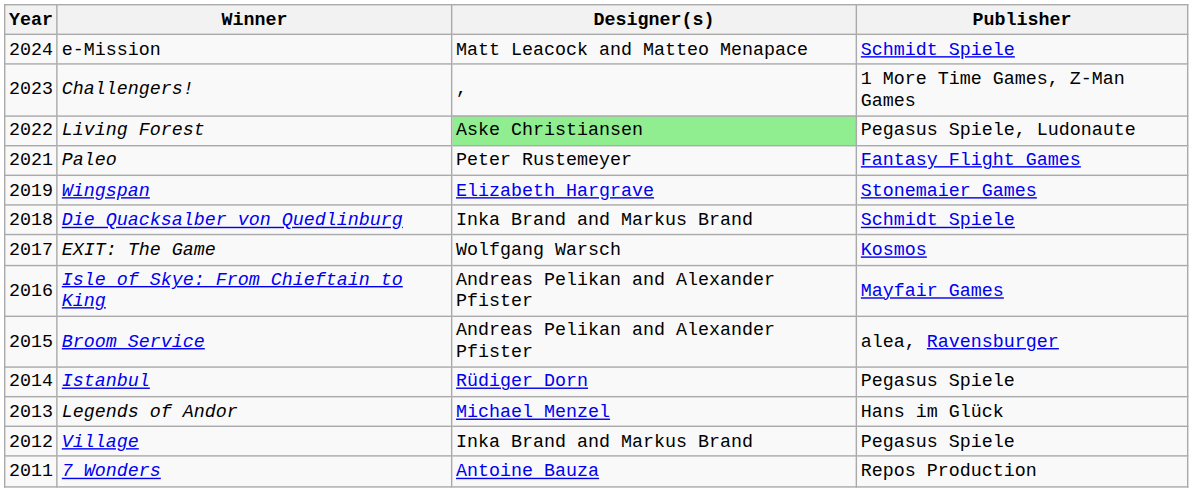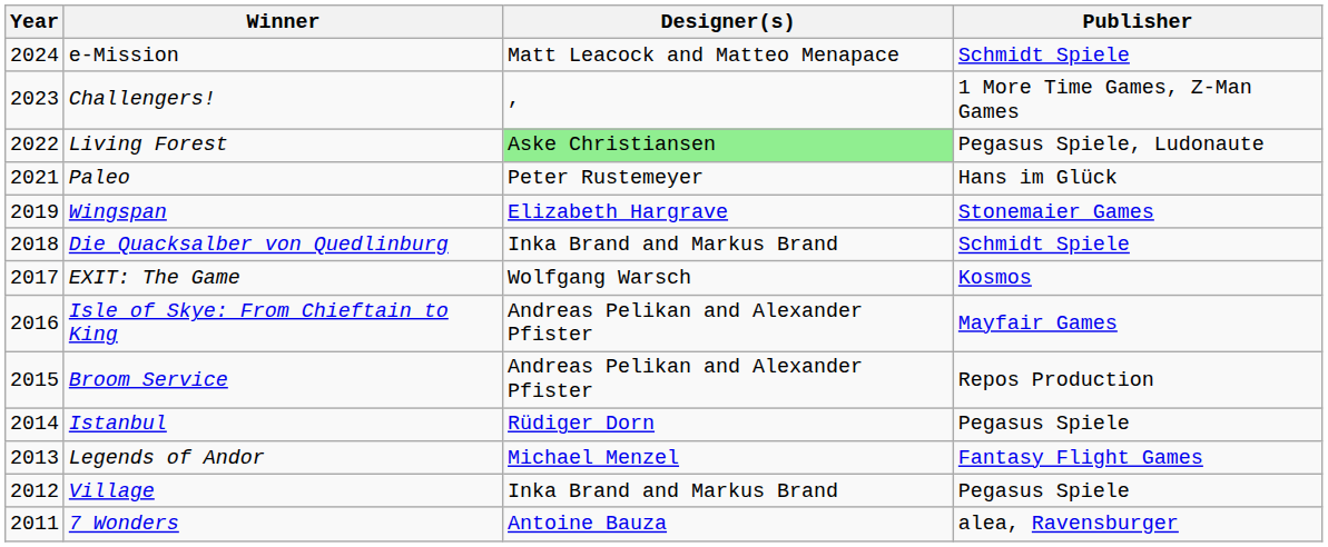 <table class="wikitable" style="width:95%;">
 <tr>
 <th>Year</th>
 <th>Winner</th>
 <th>Designer(s)</th>
 <th>Publisher</th>
 </tr>
 <tr>
 <td>2024</td>
 <td>e-Mission</td>
 <td>Matt Leacock and Matteo Menapace</td>
 <td><a href='#'>Schmidt Spiele</a></td>
 </tr>
 <tr>
 <td>2023</td>
 <td><em>Challengers!</em></td>
 <td>, </td>
 <td>1 More Time Games, Z-Man Games</td>
 </tr>
 <tr>
 <td>2022</td>
 <td><em>Living Forest</em></td>
 <td style="background: lightgreen;">Aske Christiansen</td>
 <td>Pegasus Spiele, Ludonaute</td>
 </tr>
 <tr>
 <td>2021</td>
 <td><em>Paleo</em></td>
 <td>Peter Rustemeyer</td>
-<td><a href='#'>Fantasy Flight Games</a></td>
+<td>Hans im Glück</td>
 </tr>
 <tr>
 <td>2019</td>
 <td><em><a href='#'>Wingspan</a></em></td>
 <td><a href='#'>Elizabeth Hargrave</a></td>
 <td><a href='#'>Stonemaier Games</a></td>
 </tr>
 <tr>
 <td>2018</td>
 <td><em><a href='#'>Die Quacksalber von Quedlinburg</a></em></td>
 <td>Inka Brand and Markus Brand</td>
 <td><a href='#'>Schmidt Spiele</a></td>
 </tr>
 <tr>
 <td>2017</td>
 <td><em>EXIT: The Game</em></td>
 <td>Wolfgang Warsch</td>
 <td><a href='#'>Kosmos</a></td>
 </tr>
 <tr>
 <td>2016</td>
 <td><em><a href='#'>Isle of Skye: From Chieftain to King</a></em></td>
 <td>Andreas Pelikan and Alexander Pfister</td>
 <td><a href='#'>Mayfair Games</a></td>
 </tr>
 <tr>
 <td>2015</td>
 <td><em><a href='#'>Broom Service</a></em></td>
 <td>Andreas Pelikan and Alexander Pfister</td>
-<td>alea, <a href='#'>Ravensburger</a></td>
+<td>Repos Production</td>
 </tr>
 <tr>
 <td>2014</td>
 <td><em><a href='#'>Istanbul</a></em></td>
 <td><a href='#'>Rüdiger Dorn</a></td>
 <td>Pegasus Spiele</td>
 </tr>
 <tr>
 <td>2013</td>
 <td><em>Legends of Andor</em></td>
 <td><a href='#'>Michael Menzel</a></td>
-<td>Hans im Glück</td>
+<td><a href='#'>Fantasy Flight Games</a></td>
 </tr>
 <tr>
 <td>2012</td>
 <td><em><a href='#'>Village</a></em></td>
 <td>Inka Brand and Markus Brand</td>
 <td>Pegasus Spiele</td>
 </tr>
 <tr>
 <td>2011</td>
 <td><em><a href='#'>7 Wonders</a></em></td>
 <td><a href='#'>Antoine Bauza</a></td>
-<td>Repos Production</td>
+<td>alea, <a href='#'>Ravensburger</a></td>
 </tr>
 </table>
